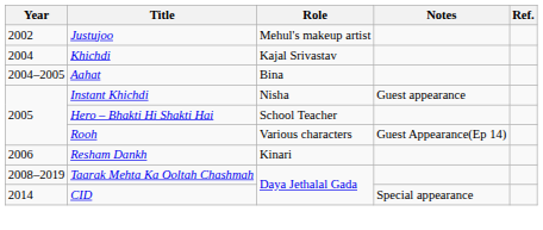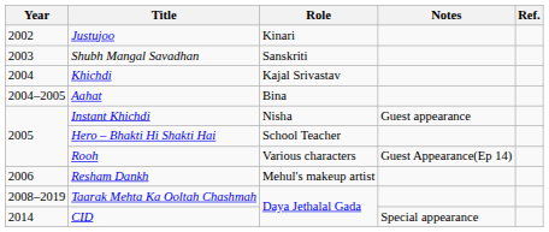 <table class="wikitable sortable">
 <tr>
 <th>Year</th>
 <th>Title</th>
 <th>Role</th>
 <th class="unsortable">Notes</th>
 <th class="unsortable">Ref.</th>
 </tr>
 <tr>
 <td>2002</td>
 <td><em><a href='#'>Justujoo</a></em></td>
-<td>Mehul's makeup artist</td>
+<td>Kinari</td>
+<td></td>
+<td></td>
+</tr>
+<tr>
+<td>2003</td>
+<td><em>Shubh Mangal Savadhan</em></td>
+<td>Sanskriti</td>
 <td></td>
 <td></td>
 </tr>
 <tr>
 <td>2004</td>
 <td><em><a href='#'>Khichdi</a></em></td>
 <td>Kajal Srivastav</td>
 <td></td>
 <td></td>
 </tr>
 <tr>
 <td>2004–2005</td>
 <td><em><a href='#'>Aahat</a></em></td>
 <td>Bina</td>
 <td></td>
 <td></td>
 </tr>
 <tr>
 <td rowspan="3">2005</td>
 <td><em><a href='#'>Instant Khichdi</a></em></td>
 <td>Nisha</td>
 <td>Guest appearance</td>
 <td></td>
 </tr>
 <tr>
 <td><em><a href='#'>Hero – Bhakti Hi Shakti Hai</a></em></td>
 <td>School Teacher</td>
 <td></td>
 <td></td>
 </tr>
 <tr>
 <td><em><a href='#'>Rooh</a></em></td>
 <td>Various characters</td>
 <td>Guest Appearance(Ep 14)</td>
 <td></td>
 </tr>
 <tr>
 <td>2006</td>
 <td><em><a href='#'>Resham Dankh</a></em></td>
-<td>Kinari</td>
+<td>Mehul's makeup artist</td>
 <td></td>
 <td></td>
 </tr>
 <tr>
 <td>2008–2019</td>
 <td><em><a href='#'>Taarak Mehta Ka Ooltah Chashmah</a></em></td>
 <td rowspan="2"><a href='#'>Daya Jethalal Gada</a></td>
 <td></td>
 <td></td>
 </tr>
 <tr>
 <td>2014</td>
 <td><em><a href='#'>CID</a></em></td>
 <td>Special appearance</td>
 <td></td>
 </tr>
 </table>
